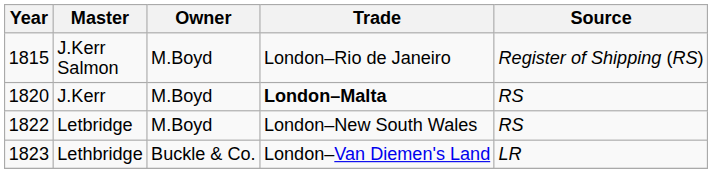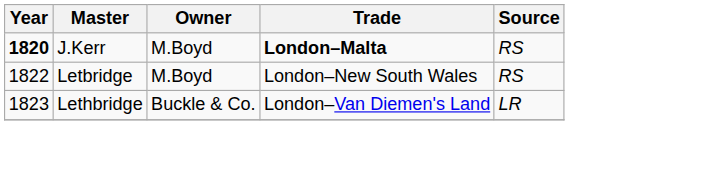 <table class=" wikitable">
 <tr>
 <th>Year</th>
 <th>Master</th>
 <th>Owner</th>
 <th>Trade</th>
 <th>Source</th>
 </tr>
 <tr>
-<td>1815</td>
-<td>J.Kerr<br>Salmon</td>
-<td>M.Boyd</td>
-<td>London–Rio de Janeiro</td>
-<td><em>Register of Shipping</em> (<em>RS</em>)</td>
-</tr>
-<tr>
-<td>1820</td>
+<td><strong>1820</strong></td>
 <td>J.Kerr</td>
 <td>M.Boyd</td>
 <td><strong>London–Malta</strong></td>
 <td><em>RS</em></td>
 </tr>
 <tr>
 <td>1822</td>
 <td>Letbridge</td>
 <td>M.Boyd</td>
 <td>London–New South Wales</td>
 <td><em>RS</em></td>
 </tr>
 <tr>
 <td>1823</td>
 <td>Lethbridge</td>
 <td>Buckle & Co.</td>
 <td>London–<a href='#'>Van Diemen's Land</a></td>
 <td><em>LR</em></td>
 </tr>
 <tr>
 </tr>
 </table>
